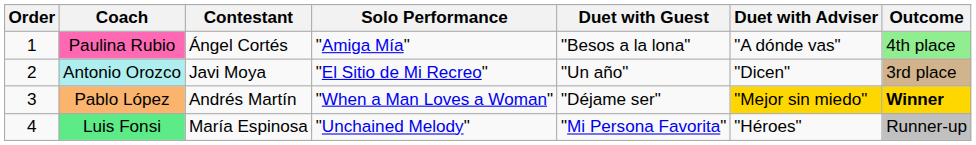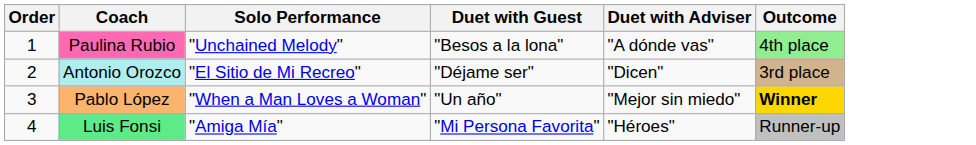 <table class=wikitable>
 <tr>
 <th>Order</th>
 <th>Coach</th>
-<th>Contestant</th>
 <th>Solo Performance</th>
 <th>Duet with Guest</th>
 <th>Duet with Adviser</th>
 <th>Outcome</th>
 </tr>
 <tr>
 <td align=center>1</td>
 <td bgcolor=#ff69b4 align=center>Paulina Rubio</td>
-<td>Ángel Cortés</td>
-<td>"<a href='#'>Amiga Mía</a>"</td>
+<td>"<a href='#'>Unchained Melody</a>"</td>
 <td>"Besos a la lona" </td>
 <td>"A dónde vas" </td>
 <td bgcolor=lightgreen>4th place</td>
 </tr>
 <tr>
 <td align=center>2</td>
 <td bgcolor=#afeeee align=center>Antonio Orozco</td>
-<td>Javi Moya</td>
 <td>"<a href='#'>El Sitio de Mi Recreo</a>"</td>
-<td>"Un año" </td>
+<td>"Déjame ser" </td>
 <td>"Dicen" </td>
 <td bgcolor=tan>3rd place</td>
 </tr>
 <tr>
 <td align=center>3</td>
 <td align=center bgcolor=#fbb46e>Pablo López</td>
-<td>Andrés Martín</td>
 <td>"<a href='#'>When a Man Loves a Woman</a>"</td>
-<td>"Déjame ser" </td>
-<td style="background: gold;">"Mejor sin miedo" </td>
+<td>"Un año" </td>
+<td>"Mejor sin miedo" </td>
 <td bgcolor=gold><strong>Winner</strong></td>
 </tr>
 <tr>
 <td align=center>4</td>
 <td bgcolor=#5deb87 align=center>Luis Fonsi</td>
-<td>María Espinosa</td>
-<td>"<a href='#'>Unchained Melody</a>"</td>
+<td>"<a href='#'>Amiga Mía</a>"</td>
 <td>"<a href='#'>Mi Persona Favorita</a>" </td>
 <td>"Héroes" </td>
 <td bgcolor=silver>Runner-up</td>
 </tr>
 </table>
